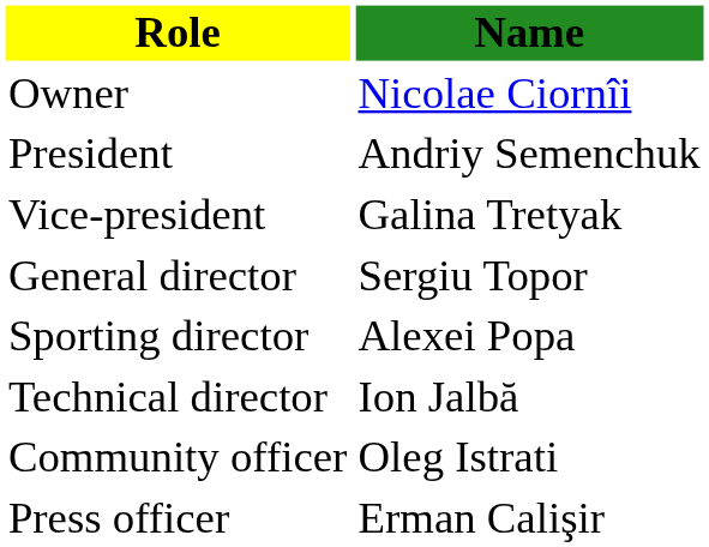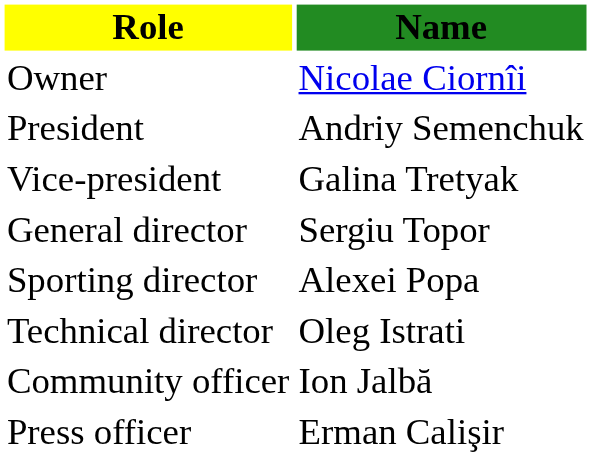 <table class="toccolours">
 <tr>
 <th style="background:yellow;">Role</th>
 <th style="background:forestgreen;">Name</th>
 </tr>
 <tr>
 <td>Owner</td>
 <td> <a href='#'>Nicolae Ciornîi</a></td>
 </tr>
 <tr>
 <td>President</td>
 <td> Andriy Semenchuk</td>
 </tr>
 <tr>
 <td>Vice-president</td>
 <td> Galina Tretyak</td>
 </tr>
 <tr>
 <td>General director</td>
 <td> Sergiu Topor</td>
 </tr>
 <tr>
 <td>Sporting director</td>
 <td> Alexei Popa</td>
 </tr>
 <tr>
 <td>Technical director</td>
-<td> Ion Jalbă</td>
+<td> Oleg Istrati</td>
 </tr>
 <tr>
 <td>Community officer</td>
-<td> Oleg Istrati</td>
+<td> Ion Jalbă</td>
 </tr>
 <tr>
 <td>Press officer</td>
 <td> Erman Calişir</td>
 </tr>
 </table>
